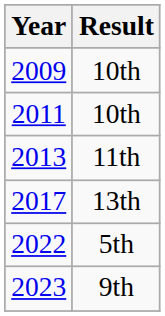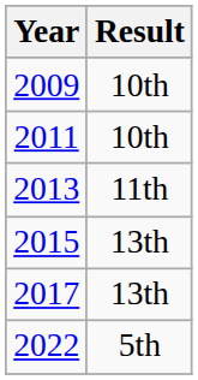 <table class="wikitable" style="text-align:center">
 <tr>
 <th>Year</th>
 <th>Result</th>
 </tr>
 <tr>
 <td><a href='#'>2009</a></td>
 <td>10th</td>
 </tr>
 <tr>
 <td><a href='#'>2011</a></td>
 <td>10th</td>
 </tr>
 <tr>
 <td><a href='#'>2013</a></td>
 <td>11th</td>
 </tr>
 <tr>
+<td><a href='#'>2015</a></td>
+<td>13th</td>
+</tr>
+<tr>
 <td><a href='#'>2017</a></td>
 <td>13th</td>
 </tr>
 <tr>
 <td><a href='#'>2022</a></td>
 <td>5th</td>
 </tr>
-<tr>
-<td><a href='#'>2023</a></td>
-<td>9th</td>
-</tr>
 </table>
